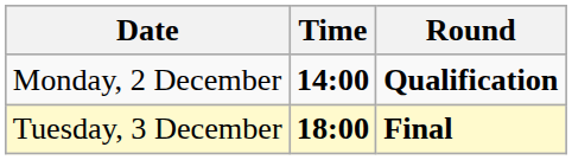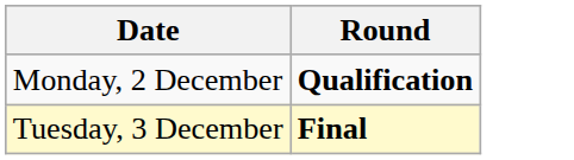 <table class="wikitable">
 <tr>
 <th>Date</th>
-<th>Time</th>
 <th>Round</th>
 </tr>
 <tr>
 <td>Monday, 2 December</td>
-<td><strong>14:00</strong></td>
 <td><strong>Qualification</strong></td>
 </tr>
 <tr>
 <td style=background:lemonchiffon>Tuesday, 3 December</td>
-<td style=background:lemonchiffon><strong>18:00</strong></td>
 <td style=background:lemonchiffon><strong>Final</strong></td>
 </tr>
 </table>
